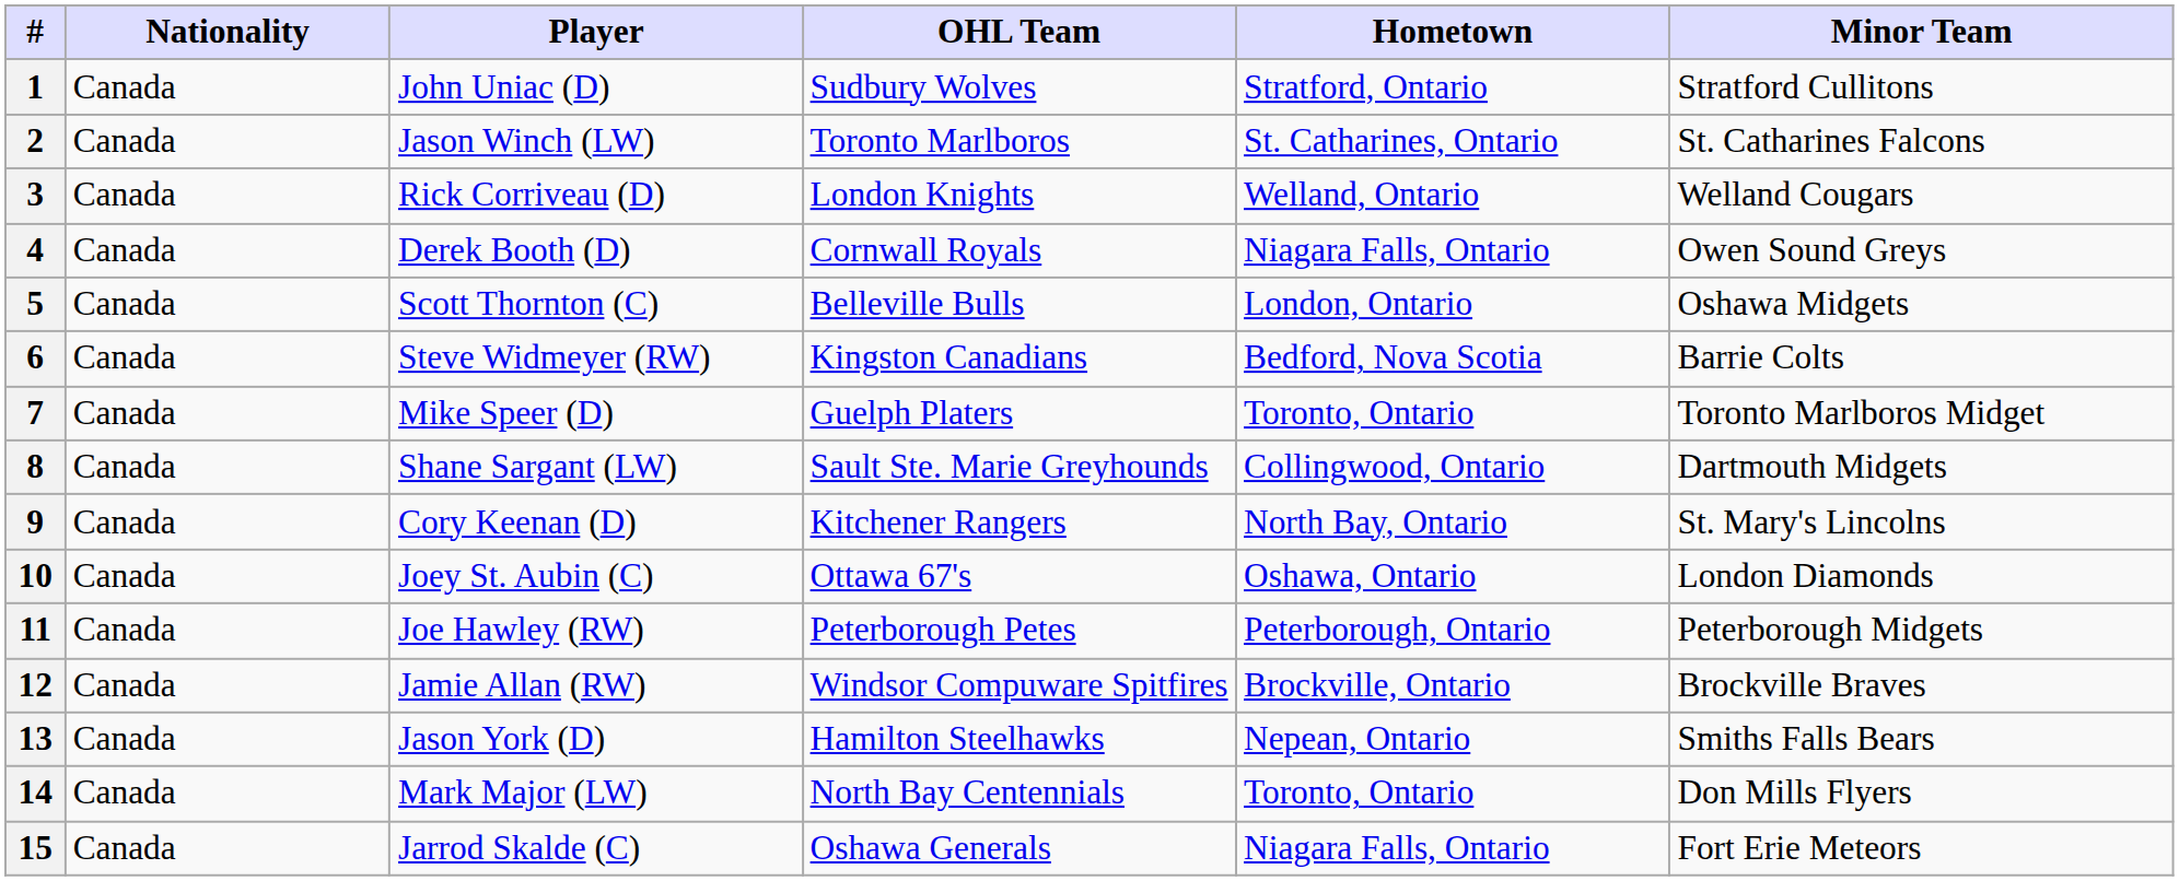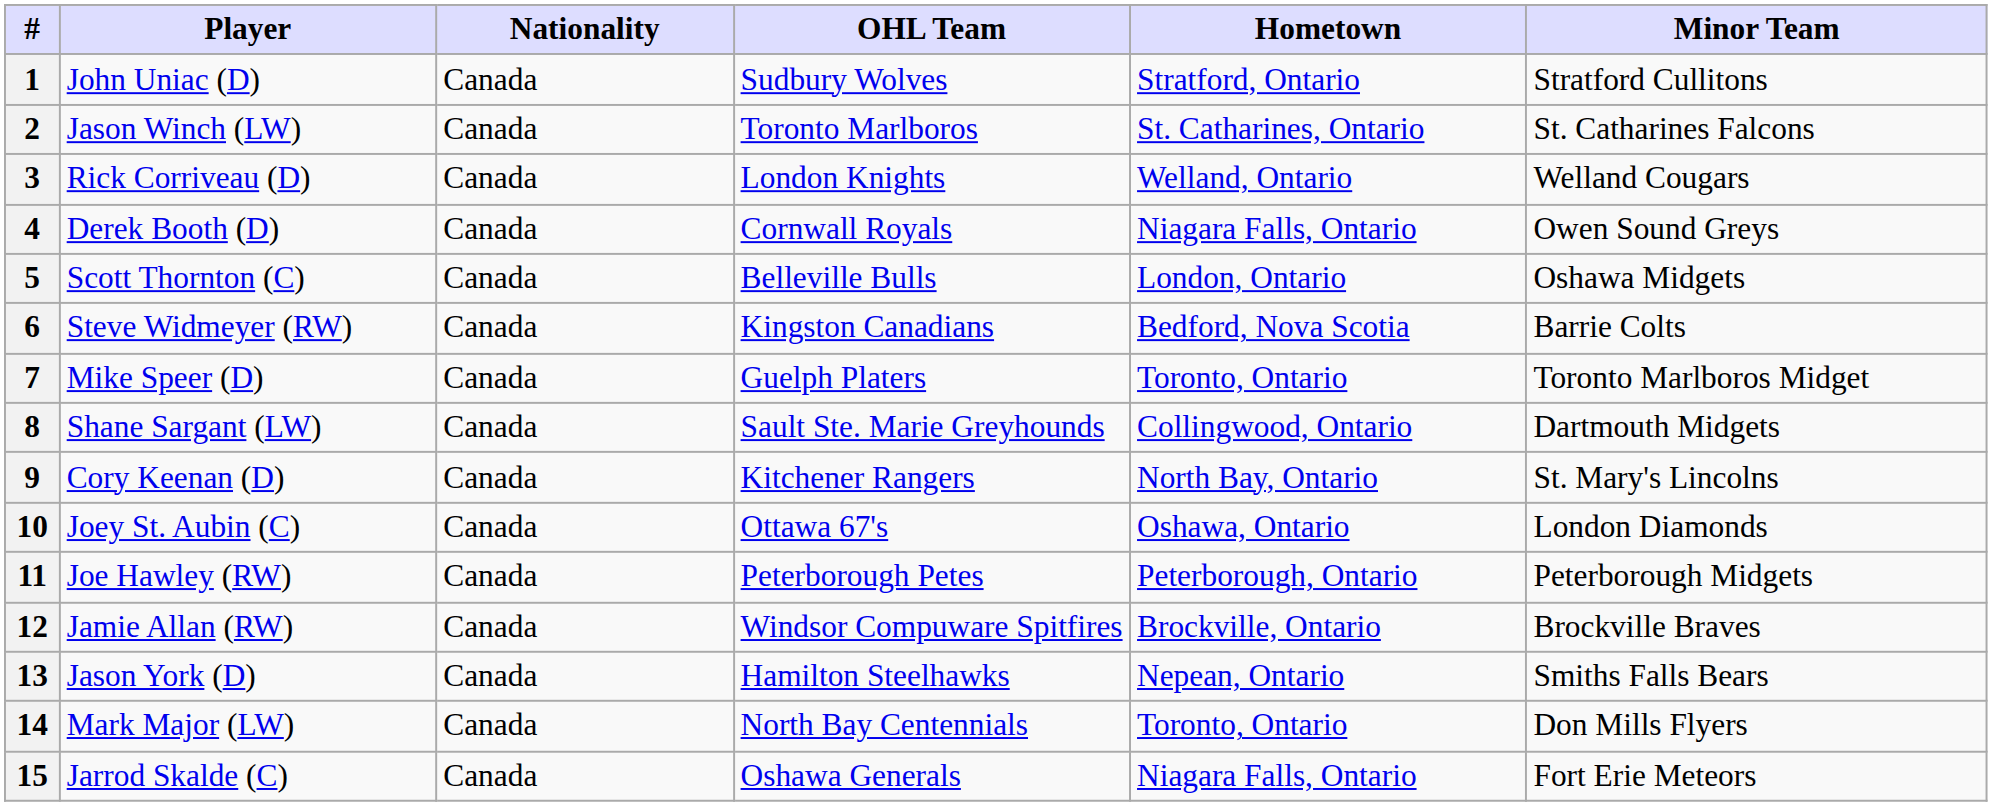 <table class="wikitable">
 <tr>
 <th style="background:#ddf; width:2.75%;">#</th>
+<th style="background:#ddf; width:19.0%;">Player</th>
 <th style="background:#ddf; width:15.0%;">Nationality</th>
-<th style="background:#ddf; width:19.0%;">Player</th>
 <th style="background:#ddf; width:20.0%;">OHL Team</th>
 <th style="background:#ddf; width:20.0%;">Hometown</th>
 <th style="background:#ddf; width:100.0%;">Minor Team</th>
 </tr>
 <tr>
 <th>1</th>
+<td><a href='#'>John Uniac</a> (<a href='#'>D</a>)</td>
 <td> Canada</td>
-<td><a href='#'>John Uniac</a> (<a href='#'>D</a>)</td>
 <td><a href='#'>Sudbury Wolves</a></td>
 <td><a href='#'>Stratford, Ontario</a></td>
 <td>Stratford Cullitons</td>
 </tr>
 <tr>
 <th>2</th>
+<td><a href='#'>Jason Winch</a> (<a href='#'>LW</a>)</td>
 <td> Canada</td>
-<td><a href='#'>Jason Winch</a> (<a href='#'>LW</a>)</td>
 <td><a href='#'>Toronto Marlboros</a></td>
 <td><a href='#'>St. Catharines, Ontario</a></td>
 <td>St. Catharines Falcons</td>
 </tr>
 <tr>
 <th>3</th>
+<td><a href='#'>Rick Corriveau</a> (<a href='#'>D</a>)</td>
 <td> Canada</td>
-<td><a href='#'>Rick Corriveau</a> (<a href='#'>D</a>)</td>
 <td><a href='#'>London Knights</a></td>
 <td><a href='#'>Welland, Ontario</a></td>
 <td>Welland Cougars</td>
 </tr>
 <tr>
 <th>4</th>
+<td><a href='#'>Derek Booth</a> (<a href='#'>D</a>)</td>
 <td> Canada</td>
-<td><a href='#'>Derek Booth</a> (<a href='#'>D</a>)</td>
 <td><a href='#'>Cornwall Royals</a></td>
 <td><a href='#'>Niagara Falls, Ontario</a></td>
 <td>Owen Sound Greys</td>
 </tr>
 <tr>
 <th>5</th>
+<td><a href='#'>Scott Thornton</a> (<a href='#'>C</a>)</td>
 <td> Canada</td>
-<td><a href='#'>Scott Thornton</a> (<a href='#'>C</a>)</td>
 <td><a href='#'>Belleville Bulls</a></td>
 <td><a href='#'>London, Ontario</a></td>
 <td>Oshawa Midgets</td>
 </tr>
 <tr>
 <th>6</th>
+<td><a href='#'>Steve Widmeyer</a> (<a href='#'>RW</a>)</td>
 <td> Canada</td>
-<td><a href='#'>Steve Widmeyer</a> (<a href='#'>RW</a>)</td>
 <td><a href='#'>Kingston Canadians</a></td>
 <td><a href='#'>Bedford, Nova Scotia</a></td>
 <td>Barrie Colts</td>
 </tr>
 <tr>
 <th>7</th>
+<td><a href='#'>Mike Speer</a> (<a href='#'>D</a>)</td>
 <td> Canada</td>
-<td><a href='#'>Mike Speer</a> (<a href='#'>D</a>)</td>
 <td><a href='#'>Guelph Platers</a></td>
 <td><a href='#'>Toronto, Ontario</a></td>
 <td>Toronto Marlboros Midget</td>
 </tr>
 <tr>
 <th>8</th>
+<td><a href='#'>Shane Sargant</a> (<a href='#'>LW</a>)</td>
 <td> Canada</td>
-<td><a href='#'>Shane Sargant</a> (<a href='#'>LW</a>)</td>
 <td><a href='#'>Sault Ste. Marie Greyhounds</a></td>
 <td><a href='#'>Collingwood, Ontario</a></td>
 <td>Dartmouth Midgets</td>
 </tr>
 <tr>
 <th>9</th>
+<td><a href='#'>Cory Keenan</a> (<a href='#'>D</a>)</td>
 <td> Canada</td>
-<td><a href='#'>Cory Keenan</a> (<a href='#'>D</a>)</td>
 <td><a href='#'>Kitchener Rangers</a></td>
 <td><a href='#'>North Bay, Ontario</a></td>
 <td>St. Mary's Lincolns</td>
 </tr>
 <tr>
 <th>10</th>
+<td><a href='#'>Joey St. Aubin</a> (<a href='#'>C</a>)</td>
 <td> Canada</td>
-<td><a href='#'>Joey St. Aubin</a> (<a href='#'>C</a>)</td>
 <td><a href='#'>Ottawa 67's</a></td>
 <td><a href='#'>Oshawa, Ontario</a></td>
 <td>London Diamonds</td>
 </tr>
 <tr>
 <th>11</th>
+<td><a href='#'>Joe Hawley</a> (<a href='#'>RW</a>)</td>
 <td> Canada</td>
-<td><a href='#'>Joe Hawley</a> (<a href='#'>RW</a>)</td>
 <td><a href='#'>Peterborough Petes</a></td>
 <td><a href='#'>Peterborough, Ontario</a></td>
 <td>Peterborough Midgets</td>
 </tr>
 <tr>
 <th>12</th>
+<td><a href='#'>Jamie Allan</a> (<a href='#'>RW</a>)</td>
 <td> Canada</td>
-<td><a href='#'>Jamie Allan</a> (<a href='#'>RW</a>)</td>
 <td><a href='#'>Windsor Compuware Spitfires</a></td>
 <td><a href='#'>Brockville, Ontario</a></td>
 <td>Brockville Braves</td>
 </tr>
 <tr>
 <th>13</th>
+<td><a href='#'>Jason York</a> (<a href='#'>D</a>)</td>
 <td> Canada</td>
-<td><a href='#'>Jason York</a> (<a href='#'>D</a>)</td>
 <td><a href='#'>Hamilton Steelhawks</a></td>
 <td><a href='#'>Nepean, Ontario</a></td>
 <td>Smiths Falls Bears</td>
 </tr>
 <tr>
 <th>14</th>
+<td><a href='#'>Mark Major</a> (<a href='#'>LW</a>)</td>
 <td> Canada</td>
-<td><a href='#'>Mark Major</a> (<a href='#'>LW</a>)</td>
 <td><a href='#'>North Bay Centennials</a></td>
 <td><a href='#'>Toronto, Ontario</a></td>
 <td>Don Mills Flyers</td>
 </tr>
 <tr>
 <th>15</th>
+<td><a href='#'>Jarrod Skalde</a> (<a href='#'>C</a>)</td>
 <td> Canada</td>
-<td><a href='#'>Jarrod Skalde</a> (<a href='#'>C</a>)</td>
 <td><a href='#'>Oshawa Generals</a></td>
 <td><a href='#'>Niagara Falls, Ontario</a></td>
 <td>Fort Erie Meteors</td>
 </tr>
 </table>
